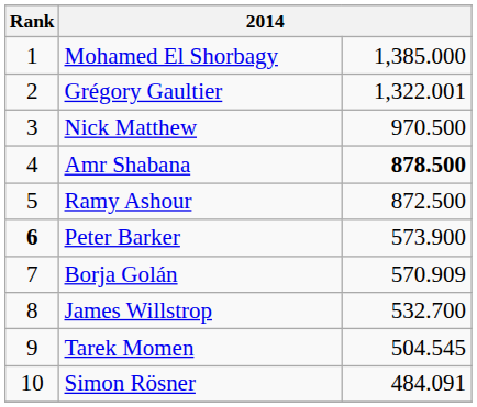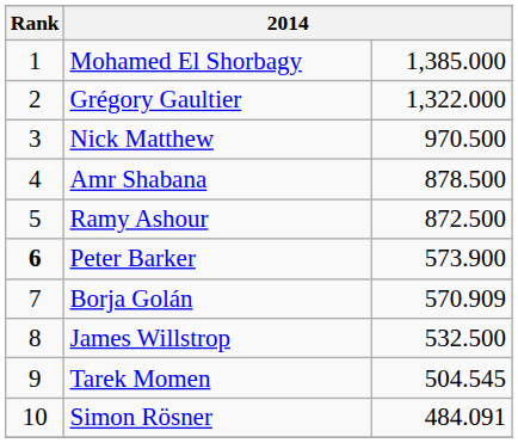 <table class=wikitable style=text-align:center;>
 <tr>
 </tr>
 <tr style="font-size:10pt;font-weight:bold">
 <th>Rank</th>
 <th colspan=2 width="280">2014</th>
 </tr>
 <tr>
 <td>1</td>
 <td align=left> <a href='#'>Mohamed El Shorbagy</a></td>
 <td align=right>1,385.000</td>
 </tr>
 <tr>
 <td>2</td>
 <td align=left> <a href='#'>Grégory Gaultier</a></td>
-<td align=right>1,322.001</td>
+<td align=right>1,322.000</td>
 </tr>
 <tr>
 <td>3</td>
 <td align=left> <a href='#'>Nick Matthew</a></td>
 <td align=right>970.500</td>
 </tr>
 <tr>
 <td>4</td>
 <td align=left> <a href='#'>Amr Shabana</a></td>
-<td align=right><strong>878.500</strong></td>
+<td align=right>878.500</td>
 </tr>
 <tr>
 <td>5</td>
 <td align=left> <a href='#'>Ramy Ashour</a></td>
 <td align=right>872.500</td>
 </tr>
 <tr>
 <td><strong>6</strong></td>
 <td align=left> <a href='#'>Peter Barker</a></td>
 <td align=right>573.900</td>
 </tr>
 <tr>
 <td>7</td>
 <td align=left> <a href='#'>Borja Golán</a></td>
 <td align=right>570.909</td>
 </tr>
 <tr>
 <td>8</td>
 <td align=left> <a href='#'>James Willstrop</a></td>
-<td align=right>532.700</td>
+<td align=right>532.500</td>
 </tr>
 <tr>
 <td>9</td>
 <td align=left> <a href='#'>Tarek Momen</a></td>
 <td align=right>504.545</td>
 </tr>
 <tr>
 <td>10</td>
 <td align=left> <a href='#'>Simon Rösner</a></td>
 <td align=right>484.091</td>
 </tr>
 <tr>
 </tr>
 </table>
